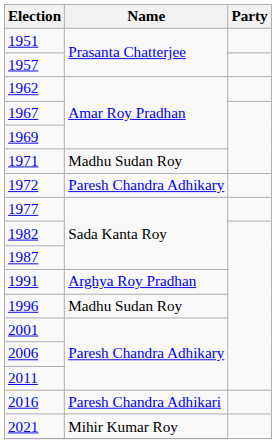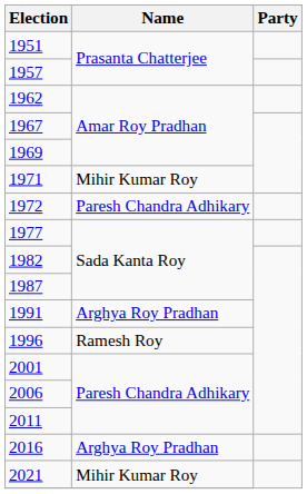 <table class="wikitable sortable">
 <tr>
 <th>Election</th>
 <th>Name</th>
 <th colspan=2>Party</th>
 </tr>
 <tr>
 <td><a href='#'>1951</a></td>
 <td rowspan="2"><a href='#'>Prasanta Chatterjee</a></td>
 <td></td>
 </tr>
 <tr>
 <td><a href='#'>1957</a></td>
 </tr>
 <tr>
 <td><a href='#'>1962</a></td>
 <td rowspan="3"><a href='#'>Amar Roy Pradhan</a></td>
 <td></td>
 </tr>
 <tr>
 <td><a href='#'>1967</a></td>
 </tr>
 <tr>
 <td><a href='#'>1969</a></td>
 </tr>
 <tr>
 <td><a href='#'>1971</a></td>
-<td>Madhu Sudan Roy</td>
+<td>Mihir Kumar Roy</td>
 </tr>
 <tr>
 <td><a href='#'>1972</a></td>
 <td><a href='#'>Paresh Chandra Adhikary</a></td>
 <td></td>
 </tr>
 <tr>
 <td><a href='#'>1977</a></td>
 <td rowspan="3">Sada Kanta Roy</td>
 <td></td>
 </tr>
 <tr>
 <td><a href='#'>1982</a></td>
 </tr>
 <tr>
 <td><a href='#'>1987</a></td>
 </tr>
 <tr>
 <td><a href='#'>1991</a></td>
 <td><a href='#'>Arghya Roy Pradhan</a></td>
 </tr>
 <tr>
 <td><a href='#'>1996</a></td>
-<td>Madhu Sudan Roy</td>
+<td>Ramesh Roy</td>
 </tr>
 <tr>
 <td><a href='#'>2001</a></td>
 <td rowspan="3"><a href='#'>Paresh Chandra Adhikary</a></td>
 </tr>
 <tr>
 <td><a href='#'>2006</a></td>
 </tr>
 <tr>
 <td><a href='#'>2011</a></td>
 </tr>
 <tr>
 <td><a href='#'>2016</a></td>
-<td><a href='#'>Paresh Chandra Adhikari</a></td>
+<td><a href='#'>Arghya Roy Pradhan</a></td>
 <td></td>
 </tr>
 <tr>
 <td><a href='#'>2021</a></td>
 <td>Mihir Kumar Roy</td>
 </tr>
 <tr>
 </tr>
 </table>
